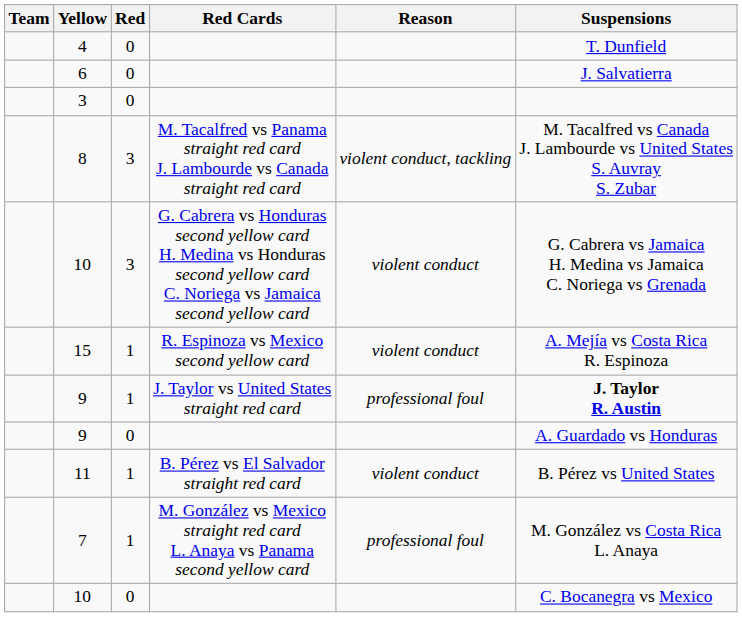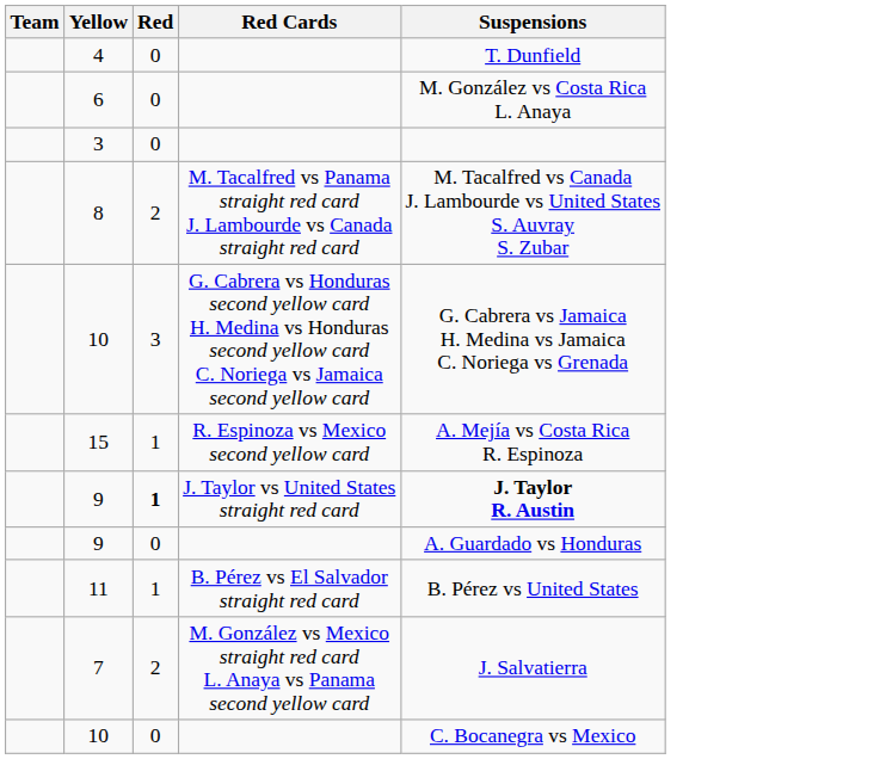 <table class="wikitable sortable" style="text-align:center;">
 <tr>
 <th>Team</th>
 <th> Yellow</th>
 <th> Red</th>
 <th>Red Cards</th>
-<th>Reason</th>
 <th>Suspensions</th>
 </tr>
 <tr>
 <td style="text-align:left;"></td>
 <td>4</td>
 <td>0</td>
-<td></td>
 <td></td>
 <td><a href='#'>T. Dunfield</a></td>
 </tr>
 <tr>
 <td style="text-align:left;"></td>
 <td>6</td>
 <td>0</td>
 <td></td>
-<td></td>
-<td><a href='#'>J. Salvatierra</a></td>
+<td>M. González vs <a href='#'>Costa Rica</a><br>L. Anaya</td>
 </tr>
 <tr>
 <td style="text-align:left;"></td>
 <td>3</td>
 <td>0</td>
 <td></td>
 <td></td>
-<td></td>
 </tr>
 <tr>
 <td style="text-align:left;"></td>
 <td>8</td>
-<td>3</td>
+<td>2</td>
 <td><a href='#'>M. Tacalfred</a> vs <a href='#'>Panama</a><br><em>straight red card</em><br><a href='#'>J. Lambourde</a> vs <a href='#'>Canada</a><br><em>straight red card</em></td>
-<td><em>violent conduct</em>, <em>tackling</em></td>
 <td>M. Tacalfred vs <a href='#'>Canada</a><br>J. Lambourde vs <a href='#'>United States</a><br><a href='#'>S. Auvray</a><br><a href='#'>S. Zubar</a></td>
 </tr>
 <tr>
 <td style="text-align:left;"></td>
 <td>10</td>
 <td>3</td>
 <td><a href='#'>G. Cabrera</a> vs <a href='#'>Honduras</a><br><em>second yellow card</em><br><a href='#'>H. Medina</a> vs Honduras<br><em>second yellow card</em><br><a href='#'>C. Noriega</a> vs <a href='#'>Jamaica</a><br><em>second yellow card</em></td>
-<td><em>violent conduct</em></td>
 <td>G. Cabrera vs <a href='#'>Jamaica</a><br>H. Medina vs Jamaica<br>C. Noriega vs <a href='#'>Grenada</a></td>
 </tr>
 <tr>
 <td style="text-align:left;"></td>
 <td>15</td>
 <td>1</td>
 <td><a href='#'>R. Espinoza</a> vs <a href='#'>Mexico</a><br><em>second yellow card</em></td>
-<td><em>violent conduct</em></td>
 <td><a href='#'>A. Mejía</a> vs <a href='#'>Costa Rica</a><br>R. Espinoza</td>
 </tr>
 <tr>
 <td style="text-align:left;"></td>
 <td>9</td>
-<td>1</td>
+<td><strong>1</strong></td>
 <td><a href='#'>J. Taylor</a> vs <a href='#'>United States</a><br><em>straight red card</em></td>
-<td><em>professional foul</em></td>
 <td><strong>J. Taylor<br><a href='#'>R. Austin</a></strong></td>
 </tr>
 <tr>
 <td style="text-align:left;"></td>
 <td>9</td>
 <td>0</td>
-<td></td>
 <td></td>
 <td><a href='#'>A. Guardado</a> vs <a href='#'>Honduras</a></td>
 </tr>
 <tr>
 <td style="text-align:left;"></td>
 <td>11</td>
 <td>1</td>
 <td><a href='#'>B. Pérez</a> vs <a href='#'>El Salvador</a><br><em>straight red card</em></td>
-<td><em>violent conduct</em></td>
 <td>B. Pérez vs <a href='#'>United States</a></td>
 </tr>
 <tr>
 <td style="text-align:left;"></td>
 <td>7</td>
-<td>1</td>
+<td>2</td>
 <td><a href='#'>M. González</a> vs <a href='#'>Mexico</a><br><em>straight red card</em><br><a href='#'>L. Anaya</a> vs <a href='#'>Panama</a><br><em>second yellow card</em></td>
-<td><em>professional foul</em></td>
-<td>M. González vs <a href='#'>Costa Rica</a><br>L. Anaya</td>
+<td><a href='#'>J. Salvatierra</a></td>
 </tr>
 <tr>
 <td style="text-align:left;"></td>
 <td>10</td>
 <td>0</td>
 <td></td>
-<td></td>
 <td><a href='#'>C. Bocanegra</a> vs <a href='#'>Mexico</a></td>
 </tr>
 </table>
